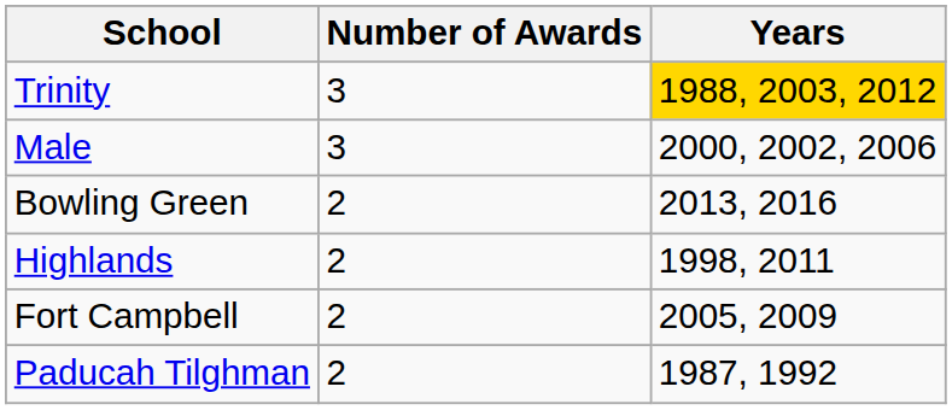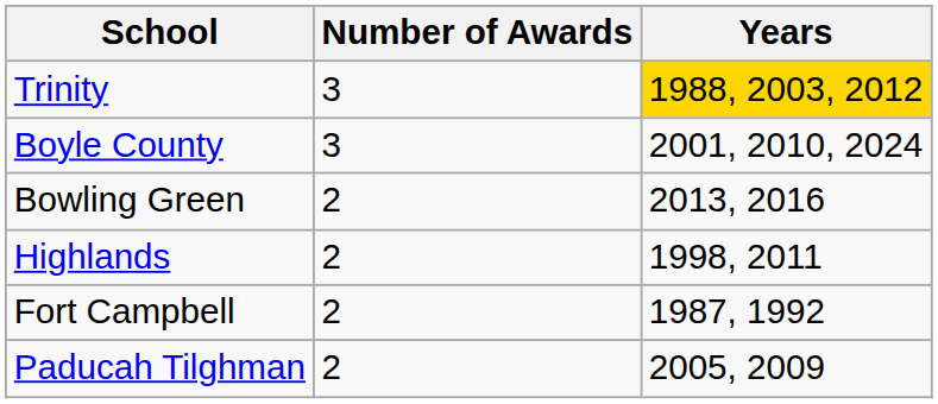 <table class="wikitable sortable">
 <tr>
 <th>School</th>
 <th>Number of Awards</th>
 <th>Years</th>
 </tr>
 <tr>
 <td><a href='#'>Trinity</a></td>
 <td>3</td>
 <td style="background: gold;">1988, 2003, 2012</td>
 </tr>
 <tr>
-<td><a href='#'>Male</a></td>
+<td><a href='#'>Boyle County</a></td>
 <td>3</td>
-<td>2000, 2002, 2006</td>
+<td>2001, 2010, 2024</td>
 </tr>
 <tr>
 <td>Bowling Green</td>
 <td>2</td>
 <td>2013, 2016</td>
 </tr>
 <tr>
 <td><a href='#'>Highlands</a></td>
 <td>2</td>
 <td>1998, 2011</td>
 </tr>
 <tr>
 <td>Fort Campbell</td>
 <td>2</td>
-<td>2005, 2009</td>
+<td>1987, 1992</td>
 </tr>
 <tr>
 <td><a href='#'>Paducah Tilghman</a></td>
 <td>2</td>
-<td>1987, 1992</td>
+<td>2005, 2009</td>
 </tr>
 </table>
